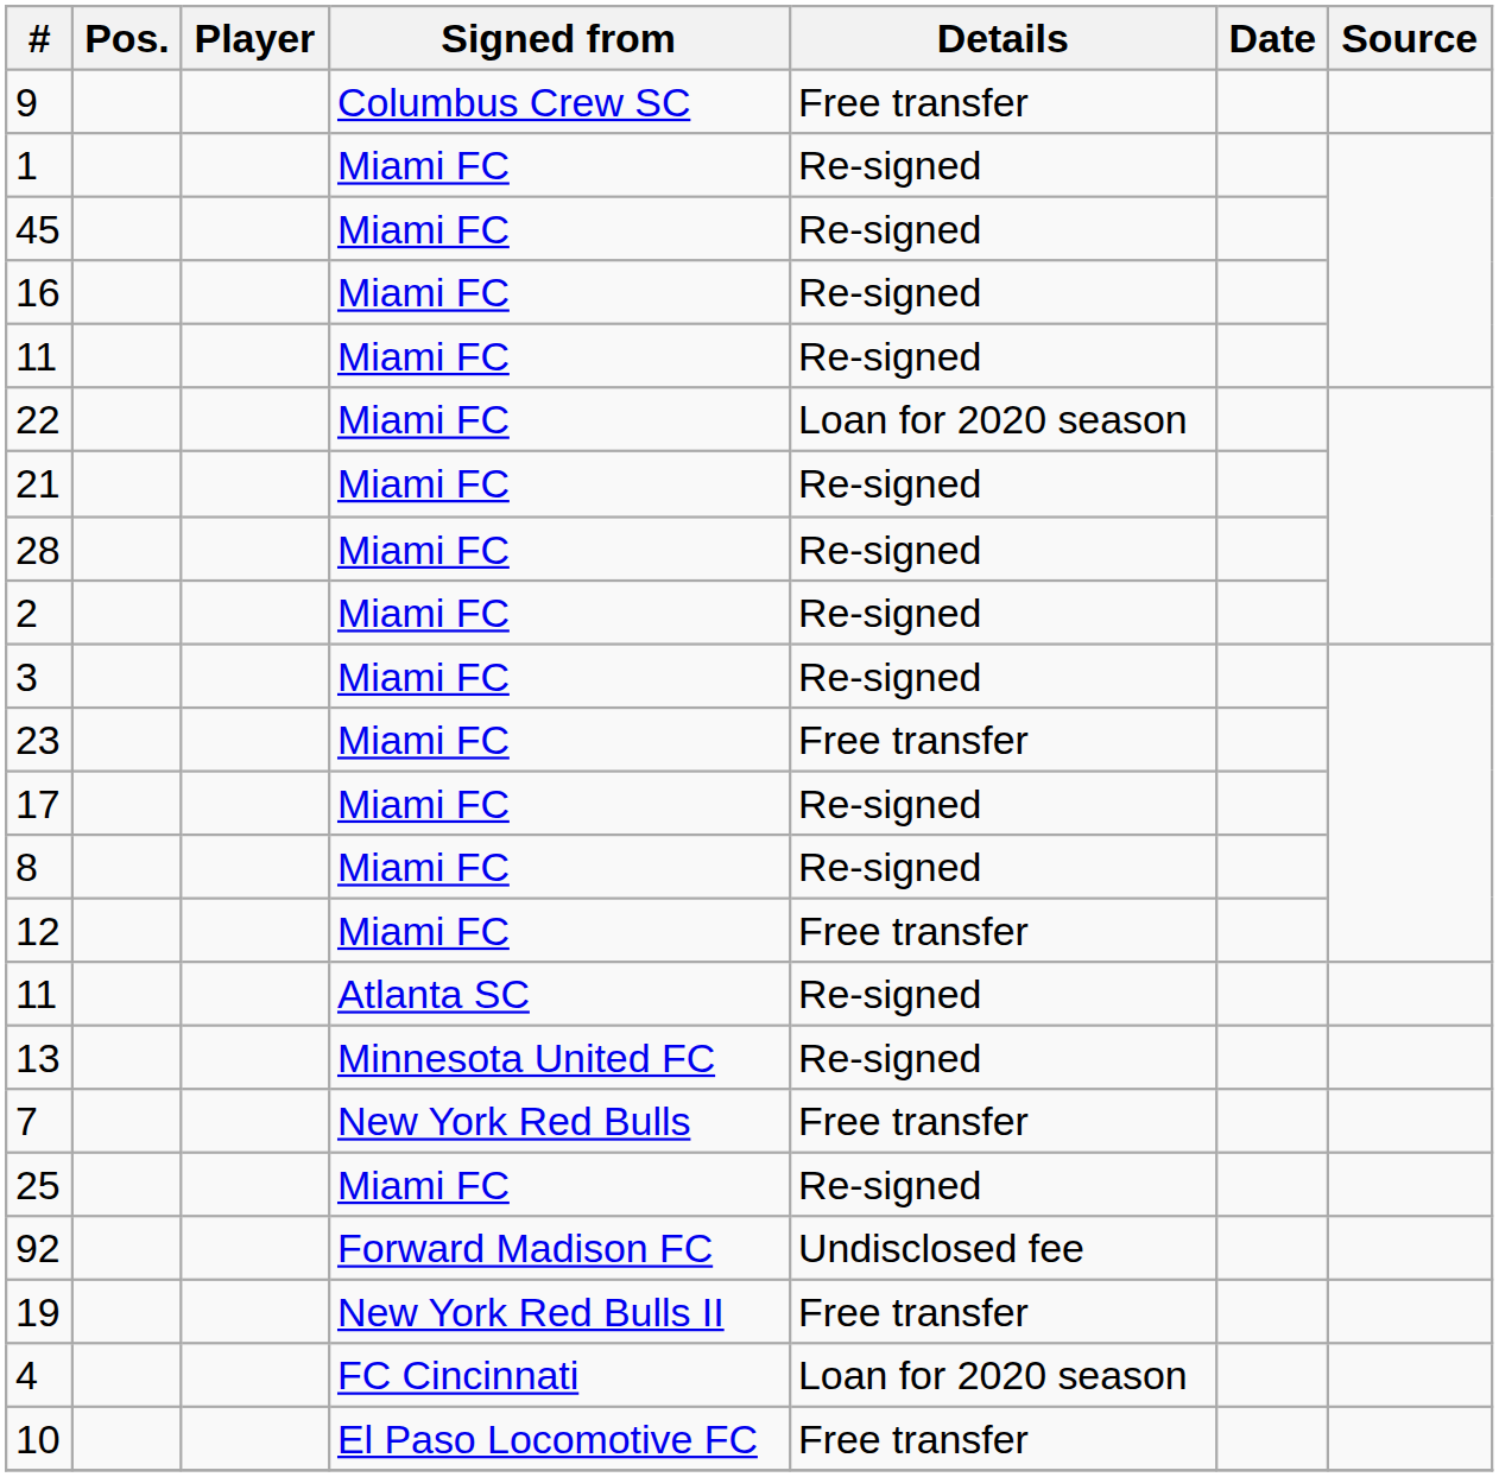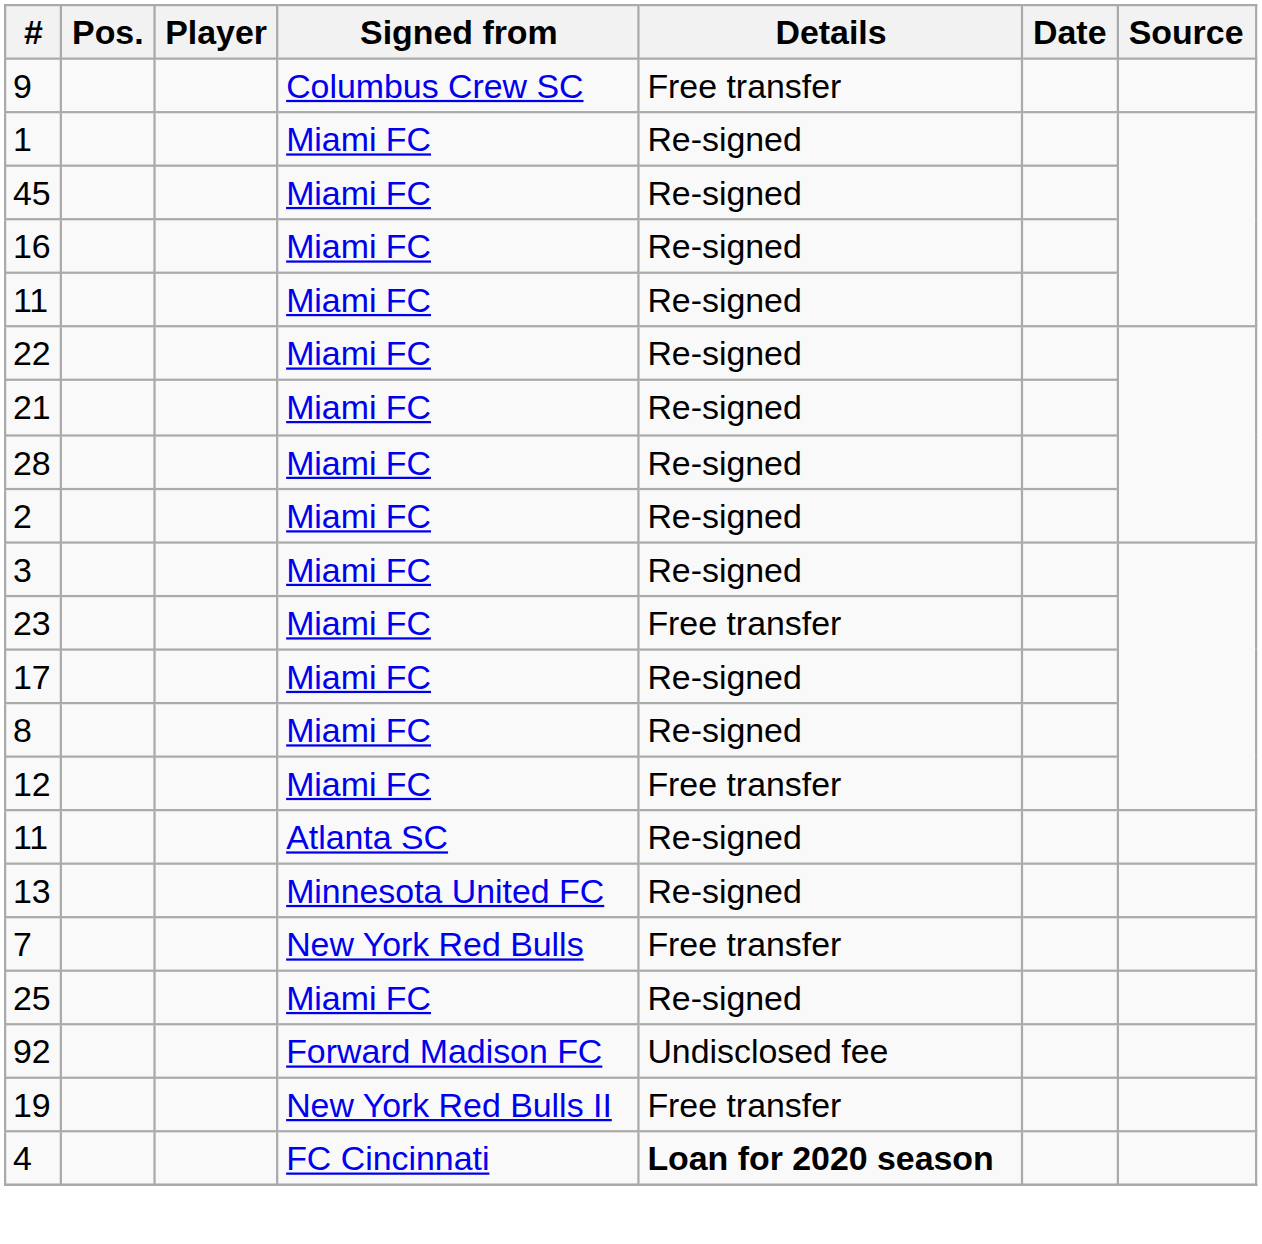 <table class="wikitable sortable" style="width:90%; text-align:center; font-size:95%; text-align:left;">
 <tr>
 <th>#</th>
 <th>Pos.</th>
 <th>Player</th>
 <th>Signed from</th>
 <th>Details</th>
 <th>Date</th>
 <th>Source</th>
 </tr>
 <tr>
 <td>9</td>
 <td></td>
 <td></td>
 <td> <a href='#'>Columbus Crew SC</a></td>
 <td>Free transfer</td>
 <td></td>
 <td></td>
 </tr>
 <tr>
 <td>1</td>
 <td></td>
 <td></td>
 <td> <a href='#'>Miami FC</a></td>
 <td>Re-signed</td>
 <td></td>
 <td rowspan="4"></td>
 </tr>
 <tr>
 <td>45</td>
 <td></td>
 <td></td>
 <td> <a href='#'>Miami FC</a></td>
 <td>Re-signed</td>
 <td></td>
 </tr>
 <tr>
 <td>16</td>
 <td></td>
 <td></td>
 <td> <a href='#'>Miami FC</a></td>
 <td>Re-signed</td>
 <td></td>
 </tr>
 <tr>
 <td>11</td>
 <td></td>
 <td></td>
 <td> <a href='#'>Miami FC</a></td>
 <td>Re-signed</td>
 <td></td>
 </tr>
 <tr>
 <td>22</td>
 <td></td>
 <td></td>
 <td> <a href='#'>Miami FC</a></td>
-<td>Loan for 2020 season</td>
+<td>Re-signed</td>
 <td></td>
 <td rowspan="4"></td>
 </tr>
 <tr>
 <td>21</td>
 <td></td>
 <td></td>
 <td> <a href='#'>Miami FC</a></td>
 <td>Re-signed</td>
 <td></td>
 </tr>
 <tr>
 <td>28</td>
 <td></td>
 <td></td>
 <td> <a href='#'>Miami FC</a></td>
 <td>Re-signed</td>
 <td></td>
 </tr>
 <tr>
 <td>2</td>
 <td></td>
 <td></td>
 <td> <a href='#'>Miami FC</a></td>
 <td>Re-signed</td>
 <td></td>
 </tr>
 <tr>
 <td>3</td>
 <td></td>
 <td></td>
 <td> <a href='#'>Miami FC</a></td>
 <td>Re-signed</td>
 <td></td>
 <td rowspan="5"></td>
 </tr>
 <tr>
 <td>23</td>
 <td></td>
 <td></td>
 <td> <a href='#'>Miami FC</a></td>
 <td>Free transfer</td>
 <td></td>
 </tr>
 <tr>
 <td>17</td>
 <td></td>
 <td></td>
 <td> <a href='#'>Miami FC</a></td>
 <td>Re-signed</td>
 <td></td>
 </tr>
 <tr>
 <td>8</td>
 <td></td>
 <td></td>
 <td> <a href='#'>Miami FC</a></td>
 <td>Re-signed</td>
 <td></td>
 </tr>
 <tr>
 <td>12</td>
 <td></td>
 <td></td>
 <td> <a href='#'>Miami FC</a></td>
 <td>Free transfer</td>
 <td></td>
 </tr>
 <tr>
 <td>11</td>
 <td></td>
 <td></td>
 <td> <a href='#'>Atlanta SC</a></td>
 <td>Re-signed</td>
 <td></td>
 <td></td>
 </tr>
 <tr>
 <td>13</td>
 <td></td>
 <td></td>
 <td> <a href='#'>Minnesota United FC</a></td>
 <td>Re-signed</td>
 <td></td>
 <td></td>
 </tr>
 <tr>
 <td>7</td>
 <td></td>
 <td></td>
 <td> <a href='#'>New York Red Bulls</a></td>
 <td>Free transfer</td>
 <td></td>
 <td></td>
 </tr>
 <tr>
 <td>25</td>
 <td></td>
 <td></td>
 <td> <a href='#'>Miami FC</a></td>
 <td>Re-signed</td>
 <td></td>
 <td></td>
 </tr>
 <tr>
 <td>92</td>
 <td></td>
 <td></td>
 <td> <a href='#'>Forward Madison FC</a></td>
 <td>Undisclosed fee</td>
 <td></td>
 <td></td>
 </tr>
 <tr>
 <td>19</td>
 <td></td>
 <td></td>
 <td> <a href='#'>New York Red Bulls II</a></td>
 <td>Free transfer</td>
 <td></td>
 <td></td>
 </tr>
 <tr>
 <td>4</td>
 <td></td>
 <td></td>
 <td> <a href='#'>FC Cincinnati</a></td>
-<td>Loan for 2020 season</td>
-<td></td>
-<td></td>
-</tr>
-<tr>
-<td>10</td>
-<td></td>
-<td></td>
-<td> <a href='#'>El Paso Locomotive FC</a></td>
-<td>Free transfer</td>
+<td><strong>Loan for 2020 season</strong></td>
 <td></td>
 <td></td>
 </tr>
 <tr>
 </tr>
 </table>
